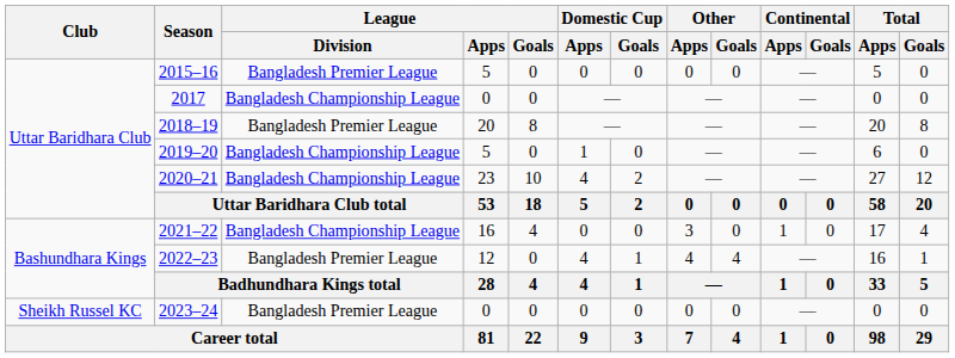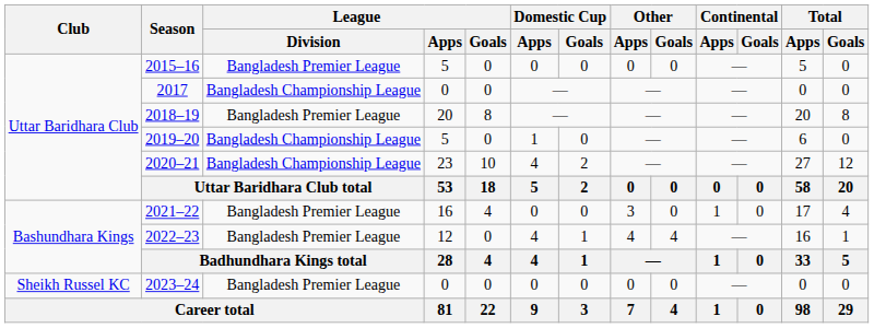 <table class="wikitable" style="text-align:center">
 <tr>
 <th rowspan="2">Club</th>
 <th rowspan="2">Season</th>
 <th colspan="3">League</th>
 <th colspan="2">Domestic Cup</th>
 <th colspan="2">Other</th>
 <th colspan="2">Continental</th>
 <th colspan="2">Total</th>
 </tr>
 <tr>
 <th>Division</th>
 <th>Apps</th>
 <th>Goals</th>
 <th>Apps</th>
 <th>Goals</th>
 <th>Apps</th>
 <th>Goals</th>
 <th>Apps</th>
 <th>Goals</th>
 <th>Apps</th>
 <th>Goals</th>
 </tr>
 <tr>
 <td rowspan=6><a href='#'>Uttar Baridhara Club</a></td>
 <td><a href='#'>2015–16</a></td>
 <td><a href='#'>Bangladesh Premier League</a></td>
 <td>5</td>
 <td>0</td>
 <td>0</td>
 <td>0</td>
 <td>0</td>
 <td>0</td>
 <td colspan="2">—</td>
 <td>5</td>
 <td>0</td>
 </tr>
 <tr>
 <td><a href='#'>2017</a></td>
 <td><a href='#'>Bangladesh Championship League</a></td>
 <td>0</td>
 <td>0</td>
 <td colspan="2">—</td>
 <td colspan="2">—</td>
 <td colspan="2">—</td>
 <td>0</td>
 <td>0</td>
 </tr>
 <tr>
 <td><a href='#'>2018–19</a></td>
 <td>Bangladesh Premier League</td>
 <td>20</td>
 <td>8</td>
 <td colspan="2">—</td>
 <td colspan="2">—</td>
 <td colspan="2">—</td>
 <td>20</td>
 <td>8</td>
 </tr>
 <tr>
 <td><a href='#'>2019–20</a></td>
 <td><a href='#'>Bangladesh Championship League</a></td>
 <td>5</td>
 <td>0</td>
 <td>1</td>
 <td>0</td>
 <td colspan="2">—</td>
 <td colspan="2">—</td>
 <td>6</td>
 <td>0</td>
 </tr>
 <tr>
 <td><a href='#'>2020–21</a></td>
 <td><a href='#'>Bangladesh Championship League</a></td>
 <td>23</td>
 <td>10</td>
 <td>4</td>
 <td>2</td>
 <td colspan="2">—</td>
 <td colspan="2">—</td>
 <td>27</td>
 <td>12</td>
 </tr>
 <tr>
 <th colspan="2"><strong>Uttar Baridhara Club total</strong></th>
 <th>53</th>
 <th>18</th>
 <th>5</th>
 <th>2</th>
 <th>0</th>
 <th>0</th>
 <th>0</th>
 <th>0</th>
 <th>58</th>
 <th>20</th>
 </tr>
 <tr>
 <td rowspan=3><a href='#'>Bashundhara Kings</a></td>
 <td><a href='#'>2021–22</a></td>
-<td><a href='#'>Bangladesh Championship League</a></td>
+<td>Bangladesh Premier League</td>
 <td>16</td>
 <td>4</td>
 <td>0</td>
 <td>0</td>
 <td>3</td>
 <td>0</td>
 <td>1</td>
 <td>0</td>
 <td>17</td>
 <td>4</td>
 </tr>
 <tr>
 <td><a href='#'>2022–23</a></td>
 <td>Bangladesh Premier League</td>
 <td>12</td>
 <td>0</td>
 <td>4</td>
 <td>1</td>
 <td>4</td>
 <td>4</td>
 <td colspan="2">—</td>
 <td>16</td>
 <td>1</td>
 </tr>
 <tr>
 <th colspan="2"><strong>Badhundhara Kings total</strong></th>
 <th>28</th>
 <th>4</th>
 <th>4</th>
 <th>1</th>
 <th colspan="2">—</th>
 <th>1</th>
 <th>0</th>
 <th>33</th>
 <th>5</th>
 </tr>
 <tr>
 <td rowpsan=2><a href='#'>Sheikh Russel KC</a></td>
 <td><a href='#'>2023–24</a></td>
 <td>Bangladesh Premier League</td>
 <td>0</td>
 <td>0</td>
 <td>0</td>
 <td>0</td>
 <td>0</td>
 <td>0</td>
 <td colspan="2">—</td>
 <td>0</td>
 <td>0</td>
 </tr>
 <tr>
 <th colspan="3">Career total</th>
 <th>81</th>
 <th>22</th>
 <th>9</th>
 <th>3</th>
 <th>7</th>
 <th>4</th>
 <th>1</th>
 <th>0</th>
 <th>98</th>
 <th>29</th>
 </tr>
 </table>
